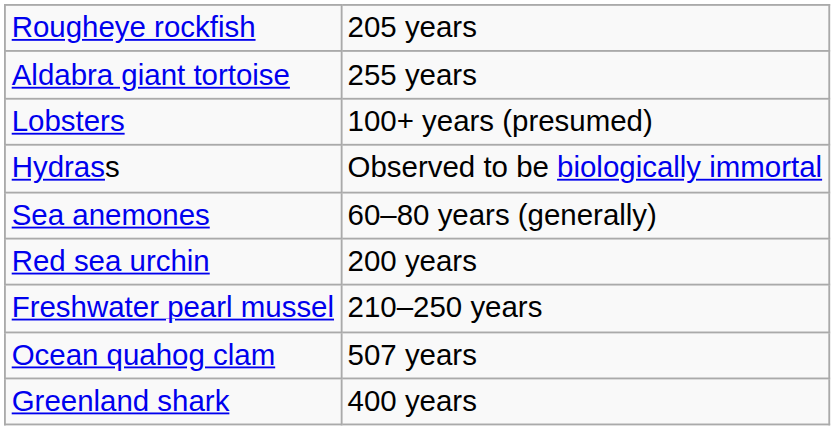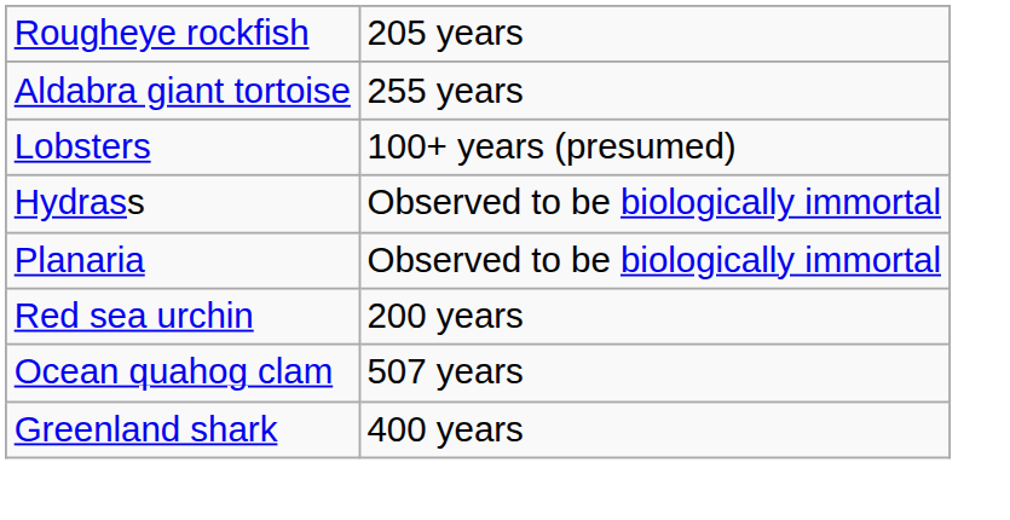 <table class="wikitable">
 <tr>
 <td><a href='#'>Rougheye rockfish</a></td>
 <td>205 years</td>
 </tr>
 <tr>
 <td><a href='#'>Aldabra giant tortoise</a></td>
 <td>255 years</td>
 </tr>
 <tr>
 <td><a href='#'>Lobsters</a></td>
 <td>100+ years (presumed)</td>
 </tr>
 <tr>
 <td><a href='#'>Hydras</a>s</td>
 <td>Observed to be <a href='#'>biologically immortal</a></td>
 </tr>
 <tr>
-<td><a href='#'>Sea anemones</a></td>
-<td>60–80 years (generally)</td>
+<td><a href='#'>Planaria</a></td>
+<td>Observed to be <a href='#'>biologically immortal</a></td>
 </tr>
 <tr>
 <td><a href='#'>Red sea urchin</a></td>
 <td>200 years</td>
-</tr>
-<tr>
-<td><a href='#'>Freshwater pearl mussel</a></td>
-<td>210–250 years</td>
 </tr>
 <tr>
 <td><a href='#'>Ocean quahog clam</a></td>
 <td>507 years</td>
 </tr>
 <tr>
 <td><a href='#'>Greenland shark</a></td>
 <td>400 years</td>
 </tr>
 </table>
